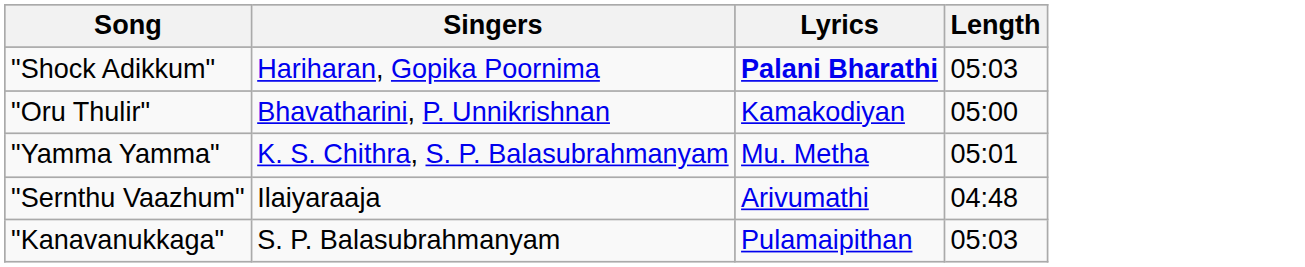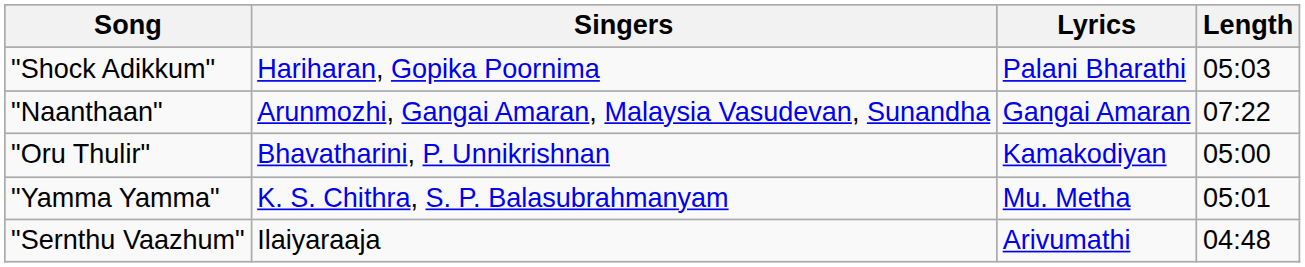 <table class="wikitable">
 <tr>
 <th>Song</th>
 <th>Singers</th>
 <th>Lyrics</th>
 <th>Length</th>
 </tr>
 <tr>
 <td>"Shock Adikkum"</td>
 <td><a href='#'>Hariharan</a>, <a href='#'>Gopika Poornima</a></td>
-<td><strong><a href='#'>Palani Bharathi</a></strong></td>
+<td><a href='#'>Palani Bharathi</a></td>
 <td>05:03</td>
+</tr>
+<tr>
+<td>"Naanthaan"</td>
+<td><a href='#'>Arunmozhi</a>, <a href='#'>Gangai Amaran</a>, <a href='#'>Malaysia Vasudevan</a>, <a href='#'>Sunandha</a></td>
+<td><a href='#'>Gangai Amaran</a></td>
+<td>07:22</td>
 </tr>
 <tr>
 <td>"Oru Thulir"</td>
 <td><a href='#'>Bhavatharini</a>, <a href='#'>P. Unnikrishnan</a></td>
 <td><a href='#'>Kamakodiyan</a></td>
 <td>05:00</td>
 </tr>
 <tr>
 <td>"Yamma Yamma"</td>
 <td><a href='#'>K. S. Chithra</a>, <a href='#'>S. P. Balasubrahmanyam</a></td>
 <td><a href='#'>Mu. Metha</a></td>
 <td>05:01</td>
 </tr>
 <tr>
 <td>"Sernthu Vaazhum"</td>
 <td>Ilaiyaraaja</td>
 <td><a href='#'>Arivumathi</a></td>
 <td>04:48</td>
 </tr>
-<tr>
-<td>"Kanavanukkaga"</td>
-<td>S. P. Balasubrahmanyam</td>
-<td><a href='#'>Pulamaipithan</a></td>
-<td>05:03</td>
-</tr>
 </table>
